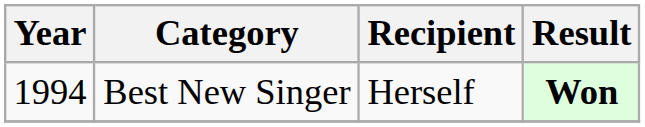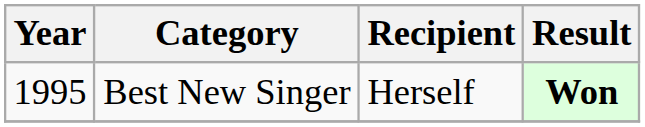 <table class="wikitable">
 <tr align="center" bgcolor="#cccccc">
 <th>Year</th>
 <th>Category</th>
 <th>Recipient</th>
 <th>Result</th>
 </tr>
 <tr>
-<td>1994</td>
+<td>1995</td>
 <td>Best New Singer</td>
 <td>Herself</td>
 <td style="background: #ddffdd" align="center" class="table-yes2"><strong>Won</strong></td>
 </tr>
 <tr>
 </tr>
 </table>
